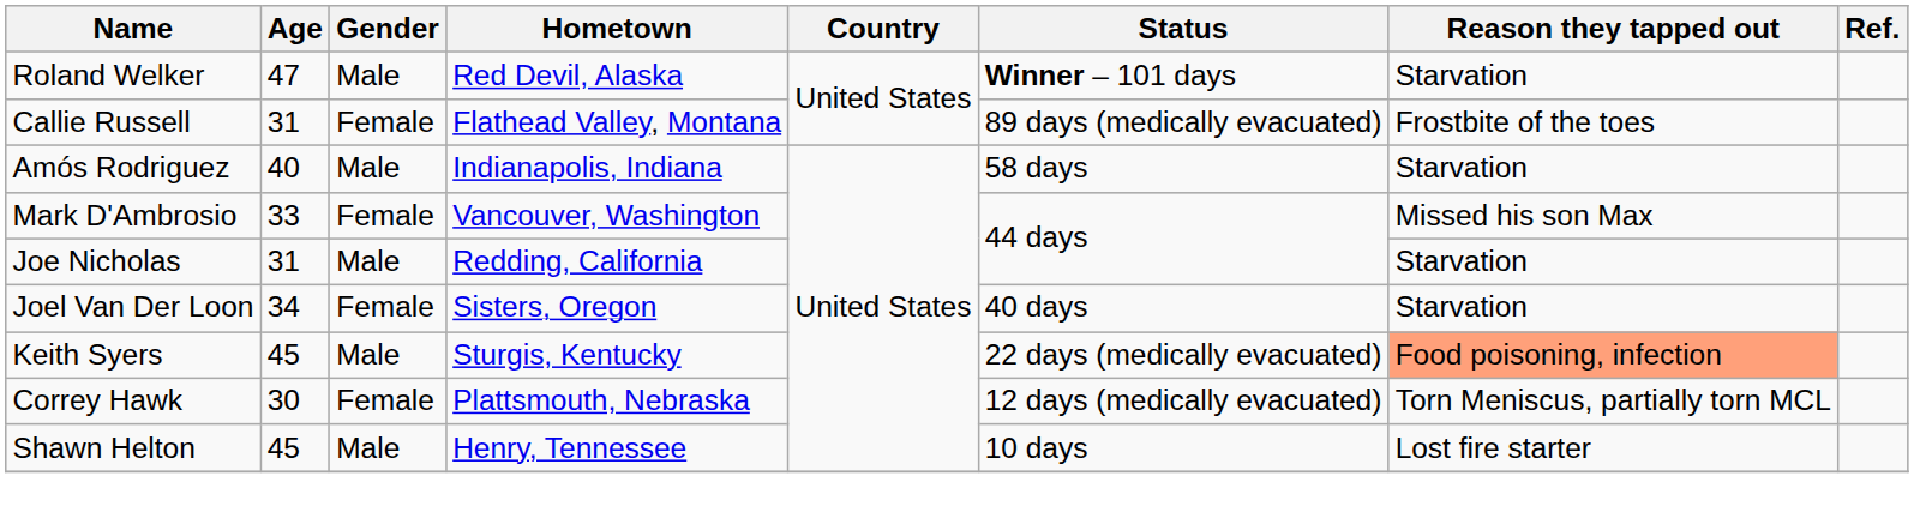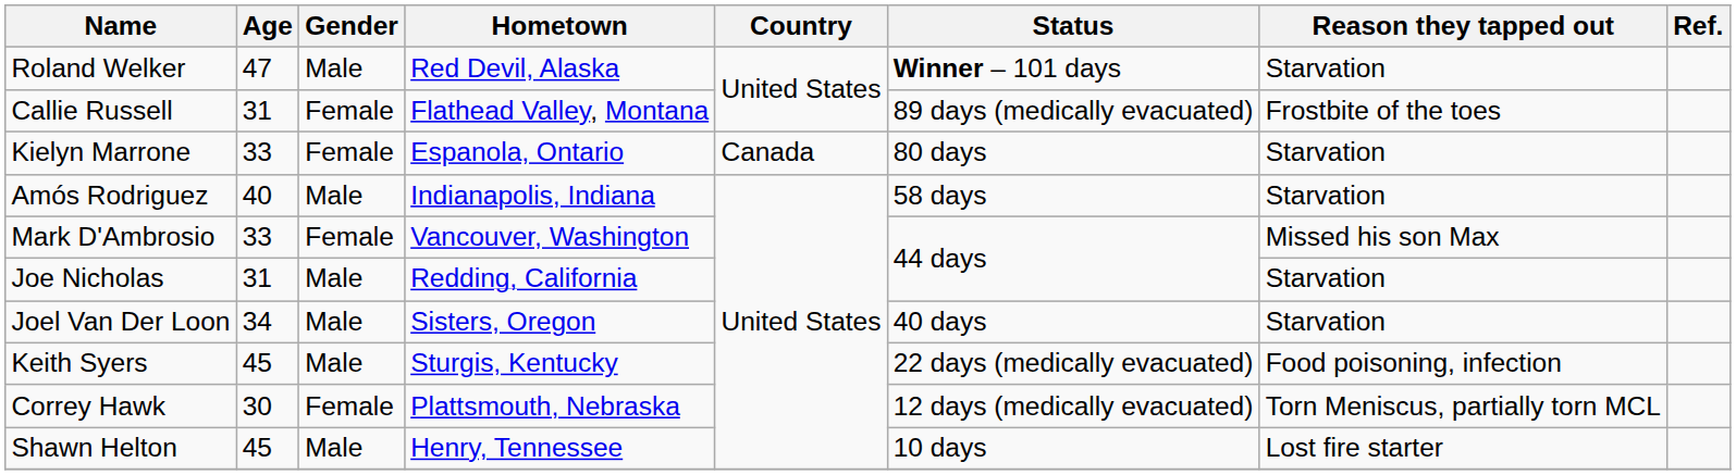 <table class="wikitable sortable">
 <tr>
 <th>Name</th>
 <th>Age</th>
 <th>Gender</th>
 <th>Hometown</th>
 <th>Country</th>
 <th>Status</th>
 <th>Reason they tapped out</th>
 <th>Ref.</th>
 </tr>
 <tr>
 <td>Roland Welker</td>
 <td>47</td>
 <td>Male</td>
 <td><a href='#'>Red Devil, Alaska</a></td>
 <td rowspan="2">United States</td>
 <td><strong>Winner</strong> – 101 days</td>
 <td>Starvation</td>
 <td></td>
 </tr>
 <tr>
 <td>Callie Russell</td>
 <td>31</td>
 <td>Female</td>
 <td><a href='#'>Flathead Valley</a>, <a href='#'>Montana</a></td>
 <td>89 days (medically evacuated)</td>
 <td>Frostbite of the toes</td>
+<td></td>
+</tr>
+<tr>
+<td>Kielyn Marrone</td>
+<td>33</td>
+<td>Female</td>
+<td><a href='#'>Espanola, Ontario</a></td>
+<td>Canada</td>
+<td>80 days</td>
+<td>Starvation</td>
 <td></td>
 </tr>
 <tr>
 <td>Amós Rodriguez</td>
 <td>40</td>
 <td>Male</td>
 <td><a href='#'>Indianapolis, Indiana</a></td>
 <td rowspan="7">United States</td>
 <td>58 days</td>
 <td>Starvation</td>
 <td></td>
 </tr>
 <tr>
 <td>Mark D'Ambrosio</td>
 <td>33</td>
 <td>Female</td>
 <td><a href='#'>Vancouver, Washington</a></td>
 <td rowspan="2">44 days</td>
 <td>Missed his son Max</td>
 <td></td>
 </tr>
 <tr>
 <td>Joe Nicholas</td>
 <td>31</td>
 <td>Male</td>
 <td><a href='#'>Redding, California</a></td>
 <td>Starvation</td>
 <td></td>
 </tr>
 <tr>
 <td>Joel Van Der Loon</td>
 <td>34</td>
-<td>Female</td>
+<td>Male</td>
 <td><a href='#'>Sisters, Oregon</a></td>
 <td>40 days</td>
 <td>Starvation</td>
 <td></td>
 </tr>
 <tr>
 <td>Keith Syers</td>
 <td>45</td>
 <td>Male</td>
 <td><a href='#'>Sturgis, Kentucky</a></td>
 <td>22 days (medically evacuated)</td>
-<td style="background: lightsalmon;">Food poisoning, infection</td>
+<td>Food poisoning, infection</td>
 <td></td>
 </tr>
 <tr>
 <td>Correy Hawk</td>
 <td>30</td>
 <td>Female</td>
 <td><a href='#'>Plattsmouth, Nebraska</a></td>
 <td>12 days (medically evacuated)</td>
 <td>Torn Meniscus, partially torn MCL</td>
 <td></td>
 </tr>
 <tr>
 <td>Shawn Helton</td>
 <td>45</td>
 <td>Male</td>
 <td><a href='#'>Henry, Tennessee</a></td>
 <td>10 days</td>
 <td>Lost fire starter</td>
 <td></td>
 </tr>
 <tr>
 </tr>
 </table>
